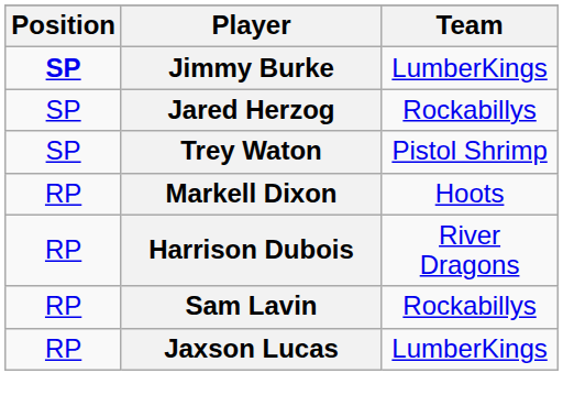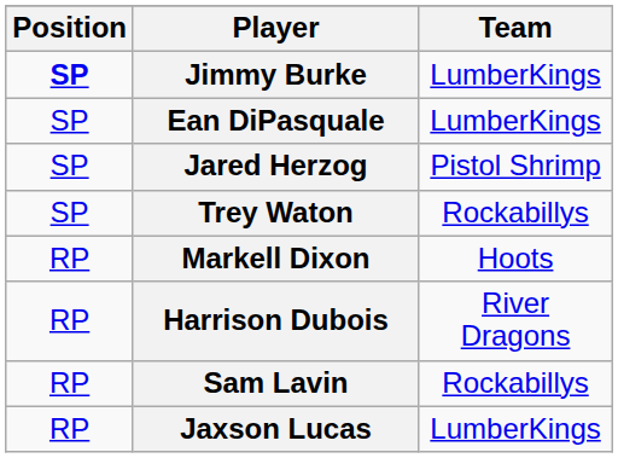 <table class="wikitable sortable plainrowheaders" style="text-align:center;">
 <tr>
 </tr>
 <tr>
 <th scope="col">Position</th>
 <th scope="col" style="width:150px;">Player</th>
 <th scope="col" style="width:100px;">Team</th>
 </tr>
 <tr>
 <td><strong><a href='#'>SP</a></strong></td>
 <th scope="row" style="text-align:center">Jimmy Burke</th>
 <td><a href='#'>LumberKings</a></td>
 </tr>
 <tr>
 <td><a href='#'>SP</a></td>
+<th scope="row" style="text-align:center">Ean DiPasquale</th>
+<td><a href='#'>LumberKings</a></td>
+</tr>
+<tr>
+<td><a href='#'>SP</a></td>
 <th scope="row" style="text-align:center">Jared Herzog</th>
-<td><a href='#'>Rockabillys</a></td>
+<td><a href='#'>Pistol Shrimp</a></td>
 </tr>
 <tr>
 <td><a href='#'>SP</a></td>
 <th scope="row" style="text-align:center">Trey Waton</th>
-<td><a href='#'>Pistol Shrimp</a></td>
+<td><a href='#'>Rockabillys</a></td>
 </tr>
 <tr>
 <td><a href='#'>RP</a></td>
 <th scope="row" style="text-align:center">Markell Dixon</th>
 <td><a href='#'>Hoots</a></td>
 </tr>
 <tr>
 <td><a href='#'>RP</a></td>
 <th scope="row" style="text-align:center">Harrison Dubois</th>
 <td><a href='#'>River Dragons</a></td>
 </tr>
 <tr>
 <td><a href='#'>RP</a></td>
 <th scope="row" style="text-align:center">Sam Lavin</th>
 <td><a href='#'>Rockabillys</a></td>
 </tr>
 <tr>
 <td><a href='#'>RP</a></td>
 <th scope="row" style="text-align:center">Jaxson Lucas</th>
 <td><a href='#'>LumberKings</a></td>
 </tr>
 </table>
